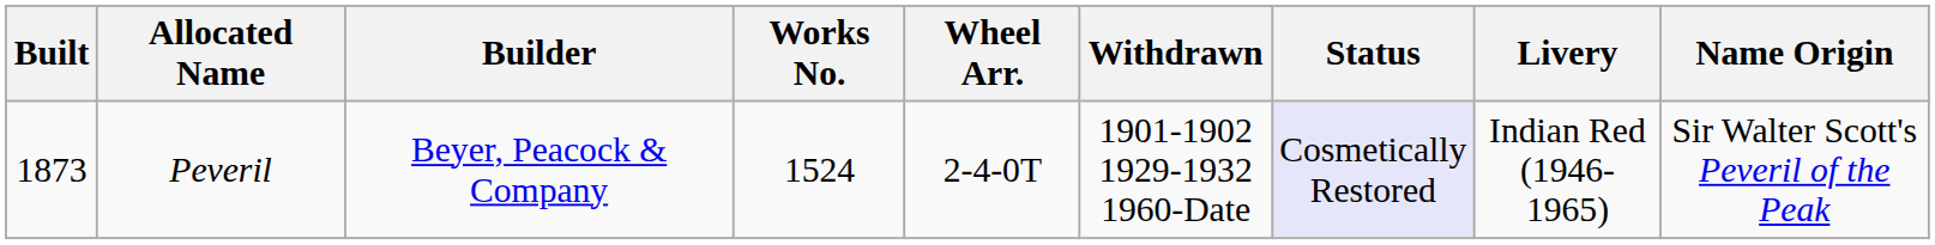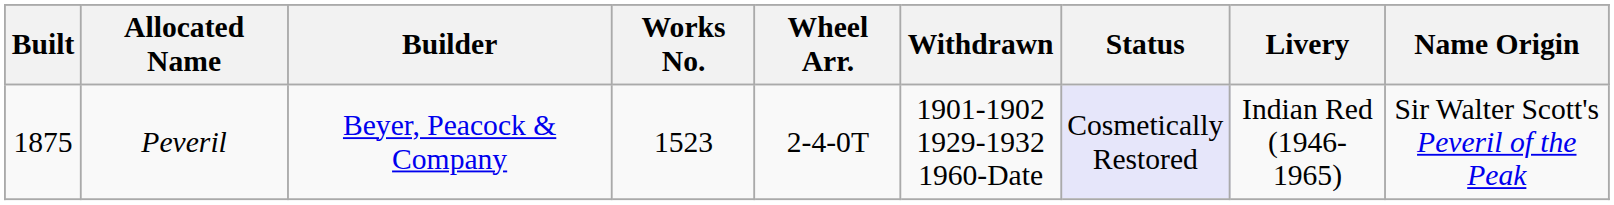 <table class="wikitable">
 <tr>
 <th>Built</th>
 <th>Allocated Name</th>
 <th>Builder</th>
 <th>Works No.</th>
 <th>Wheel Arr.</th>
 <th>Withdrawn</th>
 <th>Status</th>
 <th>Livery</th>
 <th>Name Origin</th>
 </tr>
 <tr>
-<td align="center">1873</td>
+<td align="center">1875</td>
 <td align="center"><em>Peveril</em></td>
 <td align="center"><a href='#'>Beyer, Peacock & Company</a></td>
-<td align="center">1524</td>
+<td align="center">1523</td>
 <td align="center">2-4-0T</td>
 <td align="center">1901-1902<br>1929-1932<br>1960-Date</td>
 <td align="center" style="background: lavender;">Cosmetically<br>Restored</td>
 <td align="center">Indian Red<br>(1946-1965)</td>
 <td align="center">Sir Walter Scott's<br><em><a href='#'>Peveril of the Peak</a></em></td>
 </tr>
 </table>
